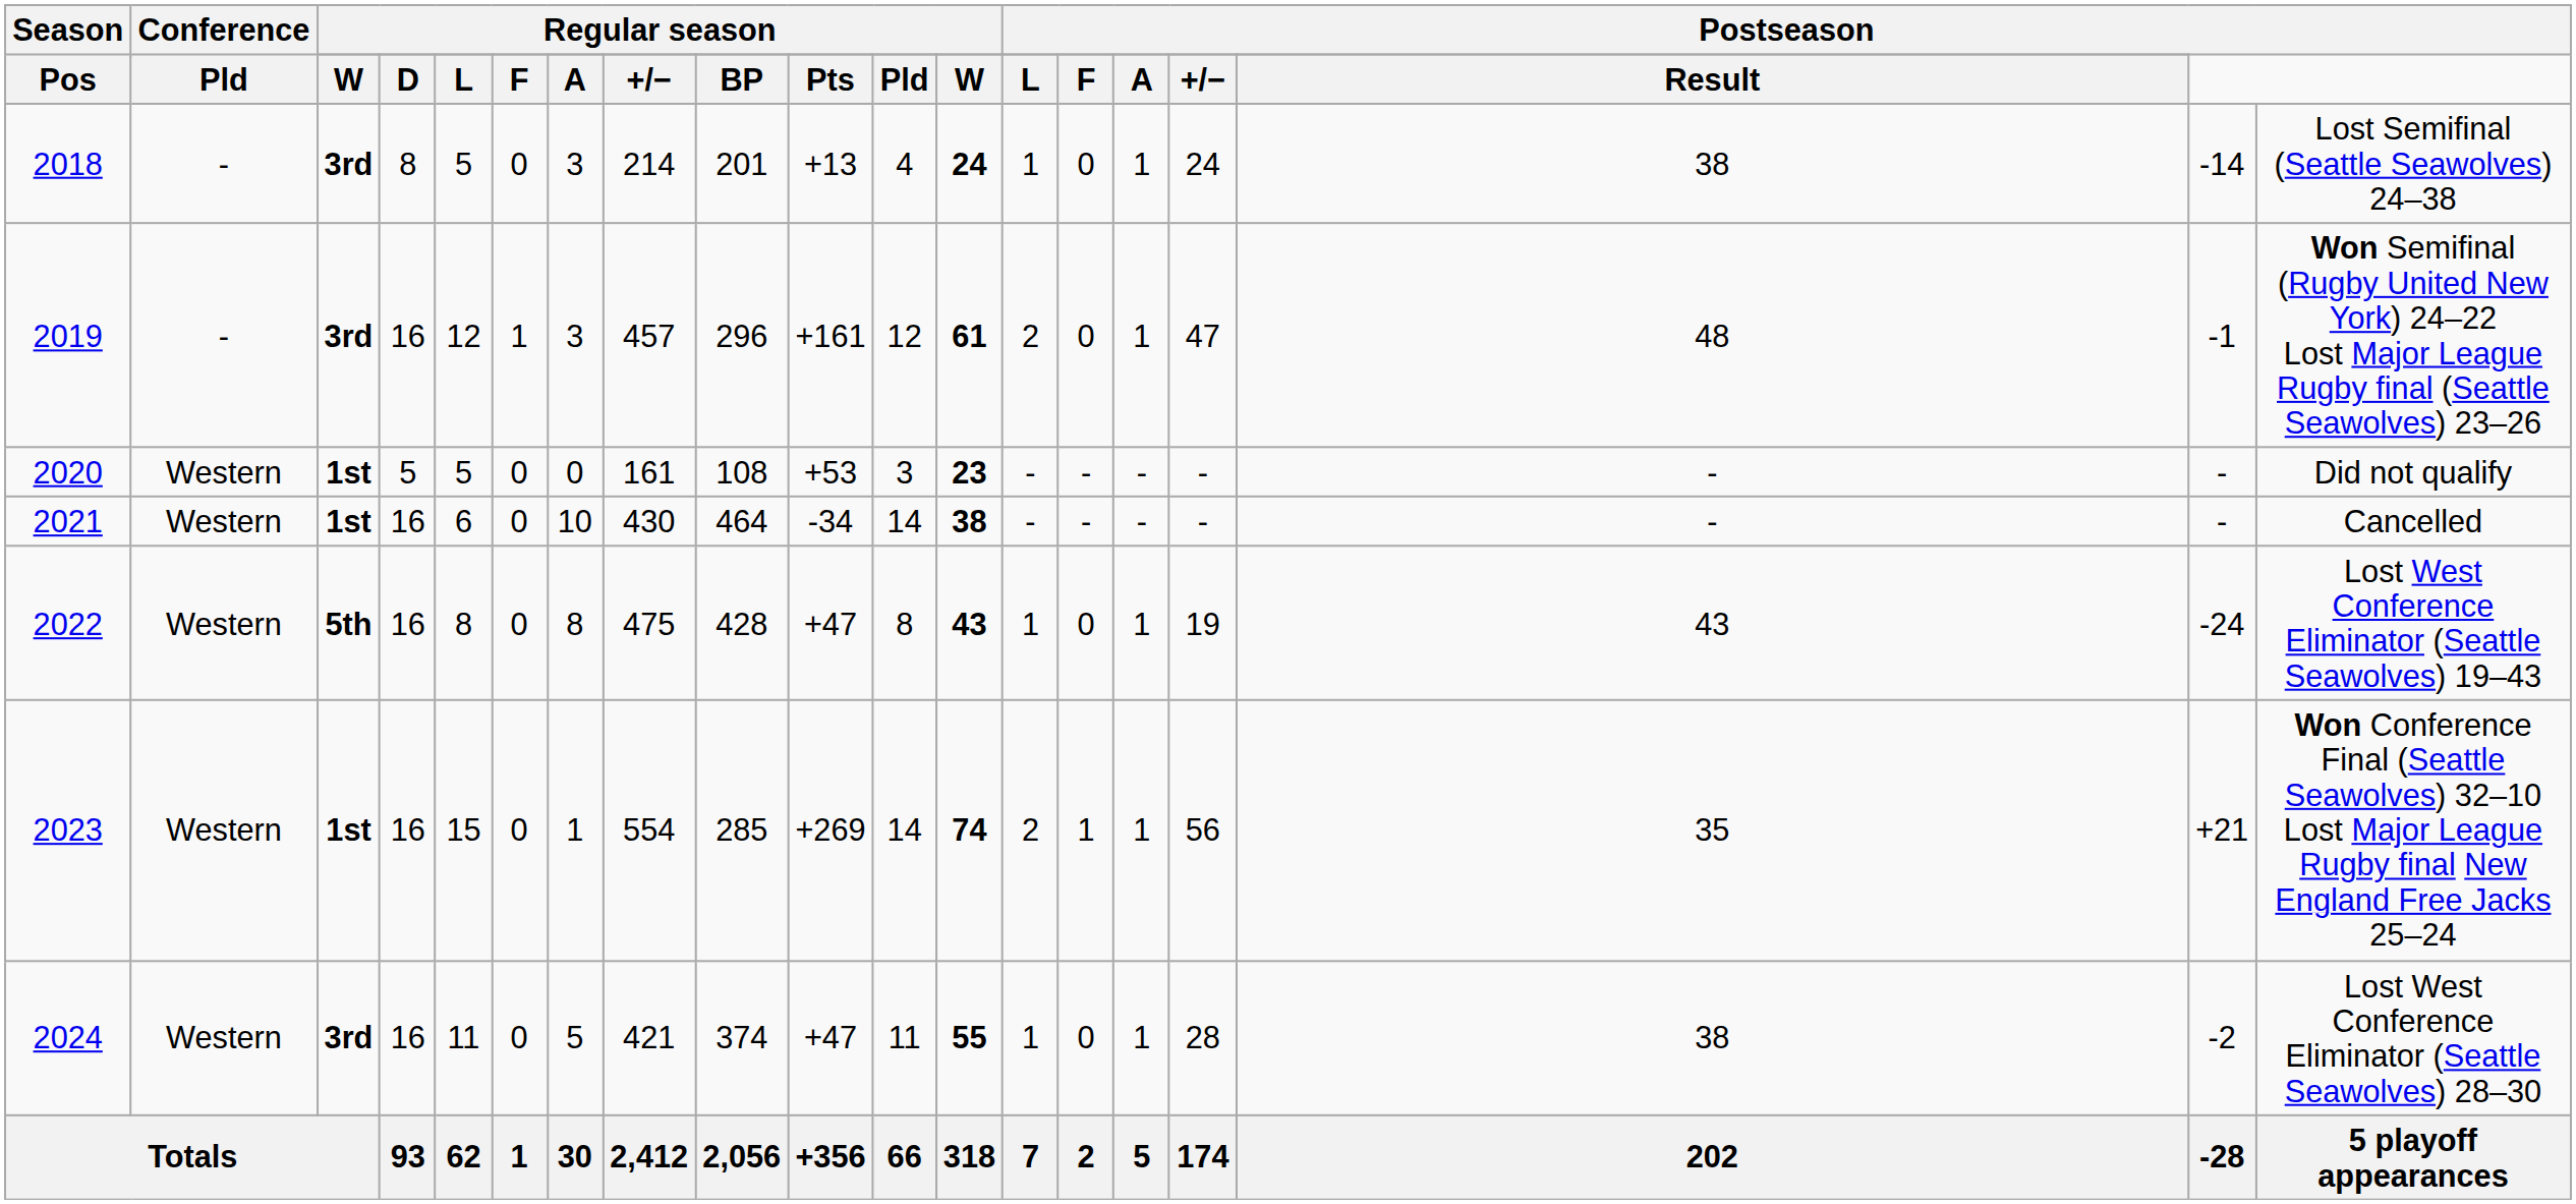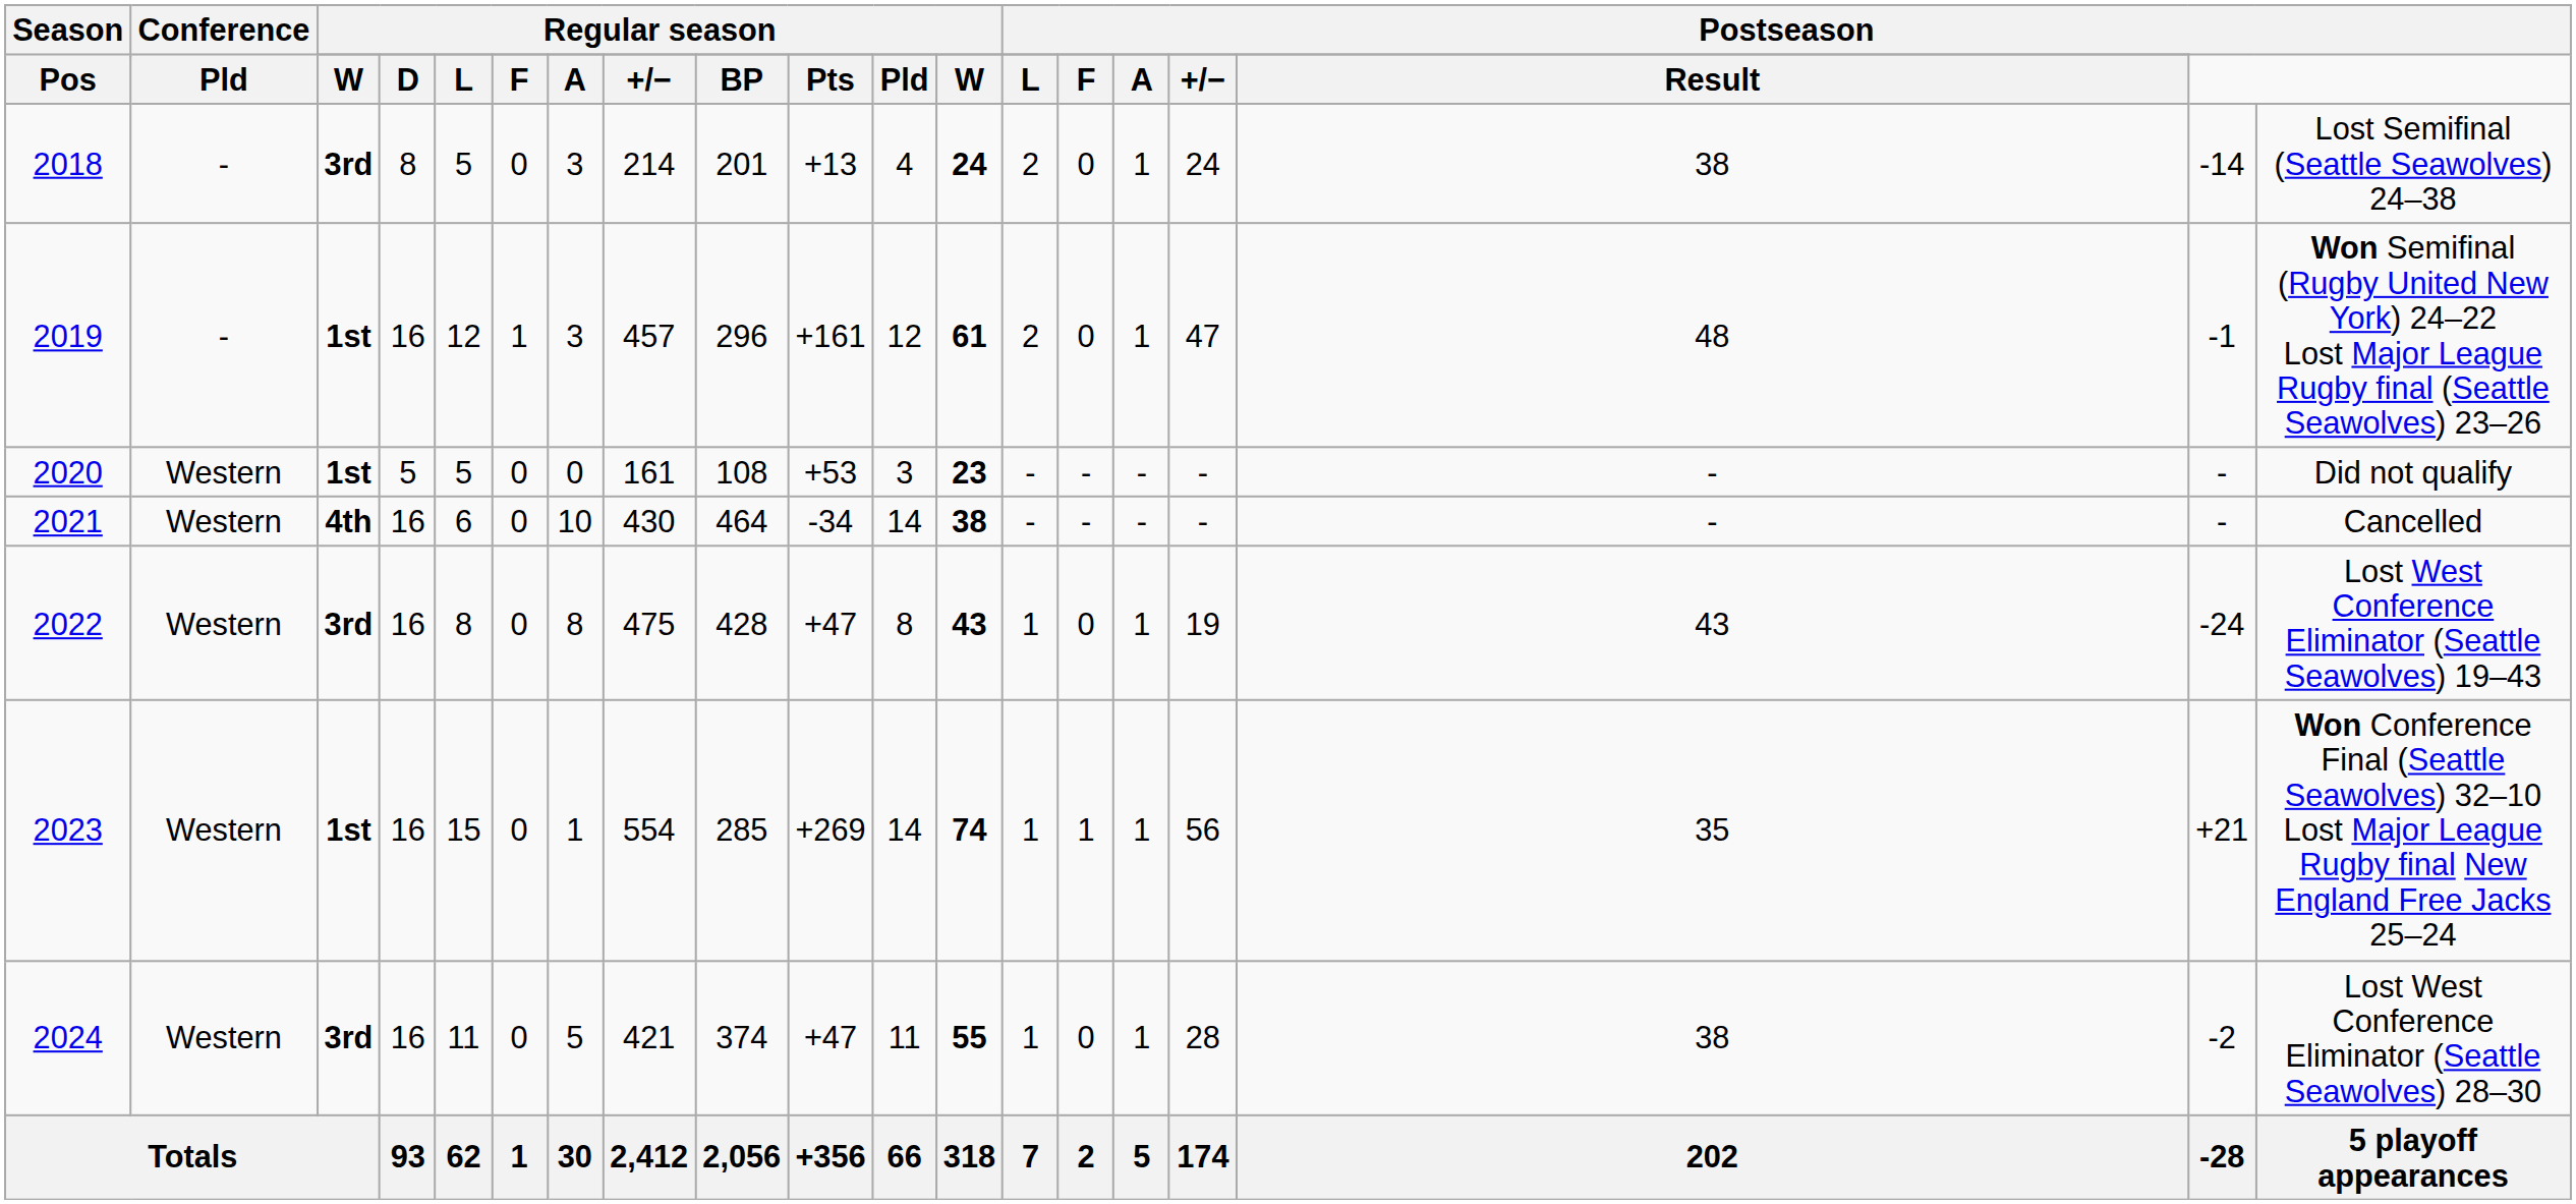 <table class="wikitable" style="text-align:center; font-size: 95%">
 <tr>
 <th rowspan="2">Season</th>
 <th rowspan="2">Conference</th>
 <th colspan="10">Regular season</th>
 <th colspan="8">Postseason</th>
 </tr>
 <tr {| class="wikitable" style="text-align:center;">
 </tr>
 <tr border=1 cellpadding=5 cellspacing=0>
 <th style="width:20px;">Pos</th>
 <th style="width:20px;">Pld</th>
 <th style="width:20px;">W</th>
 <th style="width:20px;">D</th>
 <th style="width:20px;">L</th>
 <th style="width:20px;">F</th>
 <th style="width:20px;">A</th>
 <th style="width:25px;">+/−</th>
 <th style="width:20px;">BP</th>
 <th style="width:20px;">Pts</th>
 <th style="width:20px;">Pld</th>
 <th style="width:20px;">W</th>
 <th style="width:20px;">L</th>
 <th style="width:20px;">F</th>
 <th style="width:20px;">A</th>
 <th style="width:25px;">+/−</th>
 <th style="width:30em; text-align:centre;">Result</th>
 </tr>
 <tr>
 <td><a href='#'>2018</a></td>
 <td>-</td>
 <td><strong>3rd</strong></td>
 <td>8</td>
 <td>5</td>
 <td>0</td>
 <td>3</td>
 <td>214</td>
 <td>201</td>
 <td>+13</td>
 <td>4</td>
 <td><strong>24</strong></td>
-<td>1</td>
+<td>2</td>
 <td>0</td>
 <td>1</td>
 <td>24</td>
 <td>38</td>
 <td>-14</td>
 <td>Lost Semifinal (<a href='#'>Seattle Seawolves</a>) 24–38</td>
 </tr>
 <tr>
 <td><a href='#'>2019</a></td>
 <td>-</td>
-<td><strong>3rd</strong></td>
+<td><strong>1st</strong></td>
 <td>16</td>
 <td>12</td>
 <td>1</td>
 <td>3</td>
 <td>457</td>
 <td>296</td>
 <td>+161</td>
 <td>12</td>
 <td><strong>61</strong></td>
 <td>2</td>
 <td>0</td>
 <td>1</td>
 <td>47</td>
 <td>48</td>
 <td>-1</td>
 <td><strong>Won</strong> Semifinal (<a href='#'>Rugby United New York</a>) 24–22<br> Lost <a href='#'>Major League Rugby final</a> (<a href='#'>Seattle Seawolves</a>) 23–26</td>
 </tr>
 <tr>
 <td><a href='#'>2020</a></td>
 <td>Western</td>
 <td><strong>1st</strong></td>
 <td>5</td>
 <td>5</td>
 <td>0</td>
 <td>0</td>
 <td>161</td>
 <td>108</td>
 <td>+53</td>
 <td>3</td>
 <td><strong>23</strong></td>
 <td>-</td>
 <td>-</td>
 <td>-</td>
 <td>-</td>
 <td>-</td>
 <td>-</td>
 <td>Did not qualify</td>
 </tr>
 <tr>
 <td><a href='#'>2021</a></td>
 <td>Western</td>
-<td><strong>1st</strong></td>
+<td><strong>4th</strong></td>
 <td>16</td>
 <td>6</td>
 <td>0</td>
 <td>10</td>
 <td>430</td>
 <td>464</td>
 <td>-34</td>
 <td>14</td>
 <td><strong>38</strong></td>
 <td>-</td>
 <td>-</td>
 <td>-</td>
 <td>-</td>
 <td>-</td>
 <td>-</td>
 <td>Cancelled</td>
 </tr>
 <tr>
 <td><a href='#'>2022</a></td>
 <td>Western</td>
-<td><strong>5th</strong></td>
+<td><strong>3rd</strong></td>
 <td>16</td>
 <td>8</td>
 <td>0</td>
 <td>8</td>
 <td>475</td>
 <td>428</td>
 <td>+47</td>
 <td>8</td>
 <td><strong>43</strong></td>
 <td>1</td>
 <td>0</td>
 <td>1</td>
 <td>19</td>
 <td>43</td>
 <td>-24</td>
 <td>Lost <a href='#'>West Conference Eliminator</a> (<a href='#'>Seattle Seawolves</a>) 19–43</td>
 </tr>
 <tr>
 <td><a href='#'>2023</a></td>
 <td>Western</td>
 <td><strong>1st</strong></td>
 <td>16</td>
 <td>15</td>
 <td>0</td>
 <td>1</td>
 <td>554</td>
 <td>285</td>
 <td>+269</td>
 <td>14</td>
 <td><strong>74</strong></td>
-<td>2</td>
+<td>1</td>
 <td>1</td>
 <td>1</td>
 <td>56</td>
 <td>35</td>
 <td>+21</td>
 <td><strong>Won</strong> Conference Final (<a href='#'>Seattle Seawolves</a>) 32–10<br>Lost <a href='#'>Major League Rugby final</a> <a href='#'>New England Free Jacks</a> 25–24</td>
 </tr>
 <tr>
 <td><a href='#'>2024</a></td>
 <td>Western</td>
 <td><strong>3rd</strong></td>
 <td>16</td>
 <td>11</td>
 <td>0</td>
 <td>5</td>
 <td>421</td>
 <td>374</td>
 <td>+47</td>
 <td>11</td>
 <td><strong>55</strong></td>
 <td>1</td>
 <td>0</td>
 <td>1</td>
 <td>28</td>
 <td>38</td>
 <td>-2</td>
 <td>Lost West Conference Eliminator (<a href='#'>Seattle Seawolves</a>) 28–30</td>
 </tr>
 <tr align="center">
 <th colspan="3">Totals</th>
 <th>93</th>
 <th>62</th>
 <th>1</th>
 <th>30</th>
 <th>2,412</th>
 <th>2,056</th>
 <th>+356</th>
 <th>66</th>
 <th>318</th>
 <th>7</th>
 <th>2</th>
 <th>5</th>
 <th>174</th>
 <th>202</th>
 <th>-28</th>
 <th>5 playoff appearances</th>
 </tr>
 </table>
